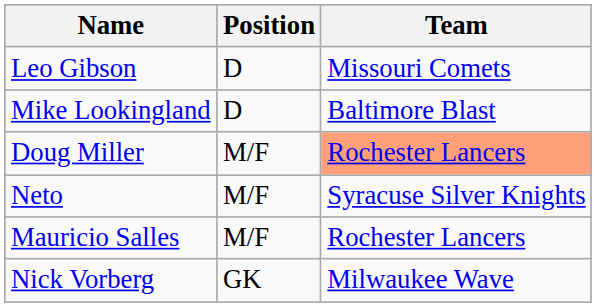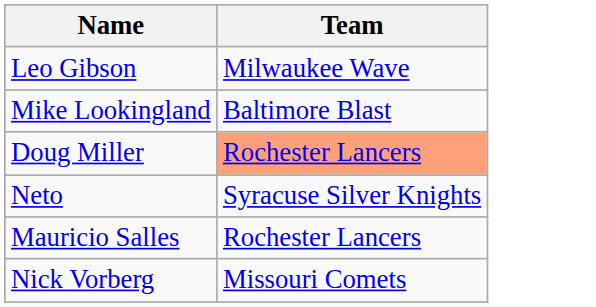 <table class="wikitable">
 <tr>
 <th>Name</th>
-<th>Position</th>
 <th>Team</th>
 </tr>
 <tr>
 <td><a href='#'>Leo Gibson</a></td>
-<td>D</td>
-<td><a href='#'>Missouri Comets</a></td>
+<td><a href='#'>Milwaukee Wave</a></td>
 </tr>
 <tr>
 <td><a href='#'>Mike Lookingland</a></td>
-<td>D</td>
 <td><a href='#'>Baltimore Blast</a></td>
 </tr>
 <tr>
 <td><a href='#'>Doug Miller</a></td>
-<td>M/F</td>
 <td style="background: lightsalmon;"><a href='#'>Rochester Lancers</a></td>
 </tr>
 <tr>
 <td><a href='#'>Neto</a></td>
-<td>M/F</td>
 <td><a href='#'>Syracuse Silver Knights</a></td>
 </tr>
 <tr>
 <td><a href='#'>Mauricio Salles</a></td>
-<td>M/F</td>
 <td><a href='#'>Rochester Lancers</a></td>
 </tr>
 <tr>
 <td><a href='#'>Nick Vorberg</a></td>
-<td>GK</td>
-<td><a href='#'>Milwaukee Wave</a></td>
+<td><a href='#'>Missouri Comets</a></td>
 </tr>
 </table>
